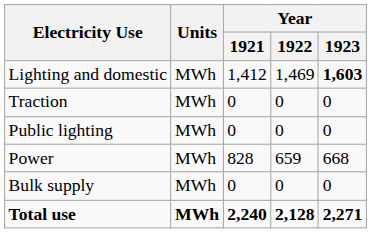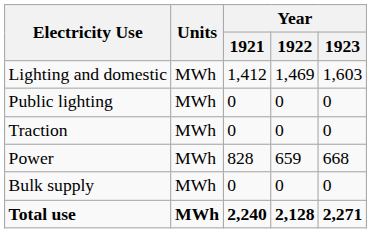 <table class="wikitable">
 <tr>
 <th rowspan="2">Electricity  Use</th>
 <th rowspan="2">Units</th>
 <th colspan="3">Year</th>
 </tr>
 <tr>
 <th>1921</th>
 <th>1922</th>
 <th>1923</th>
 </tr>
 <tr>
 <td>Lighting  and domestic</td>
 <td>MWh</td>
 <td>1,412</td>
 <td>1,469</td>
-<td><strong>1,603</strong></td>
+<td>1,603</td>
 </tr>
 <tr>
-<td>Traction</td>
+<td>Public  lighting</td>
 <td>MWh</td>
 <td>0</td>
 <td>0</td>
 <td>0</td>
 </tr>
 <tr>
-<td>Public  lighting</td>
+<td>Traction</td>
 <td>MWh</td>
 <td>0</td>
 <td>0</td>
 <td>0</td>
 </tr>
 <tr>
 <td>Power</td>
 <td>MWh</td>
 <td>828</td>
 <td>659</td>
 <td>668</td>
 </tr>
 <tr>
 <td>Bulk  supply</td>
 <td>MWh</td>
 <td>0</td>
 <td>0</td>
 <td>0</td>
 </tr>
 <tr>
 <td><strong>Total  use</strong></td>
 <td><strong>MWh</strong></td>
 <td><strong>2,240</strong></td>
 <td><strong>2,128</strong></td>
 <td><strong>2,271</strong></td>
 </tr>
 </table>
